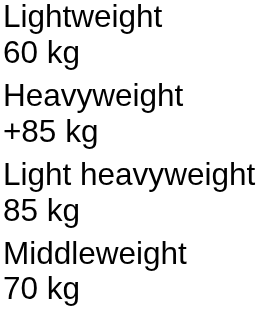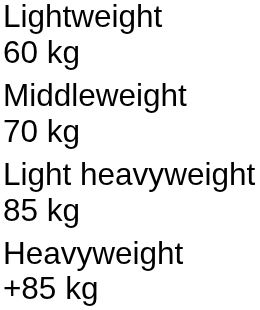 <table>
 <tr>
 <td>Lightweight<br>60 kg</td>
 <td></td>
 <td></td>
 <td></td>
 </tr>
 <tr>
-<td>Heavyweight<br>+85 kg</td>
+<td>Middleweight<br>70 kg</td>
 <td></td>
 <td></td>
 <td></td>
 </tr>
 <tr>
 <td>Light heavyweight<br>85 kg</td>
 <td></td>
 <td></td>
 <td></td>
 </tr>
 <tr>
-<td>Middleweight<br>70 kg</td>
+<td>Heavyweight<br>+85 kg</td>
 <td></td>
 <td></td>
 <td></td>
 </tr>
 </table>
